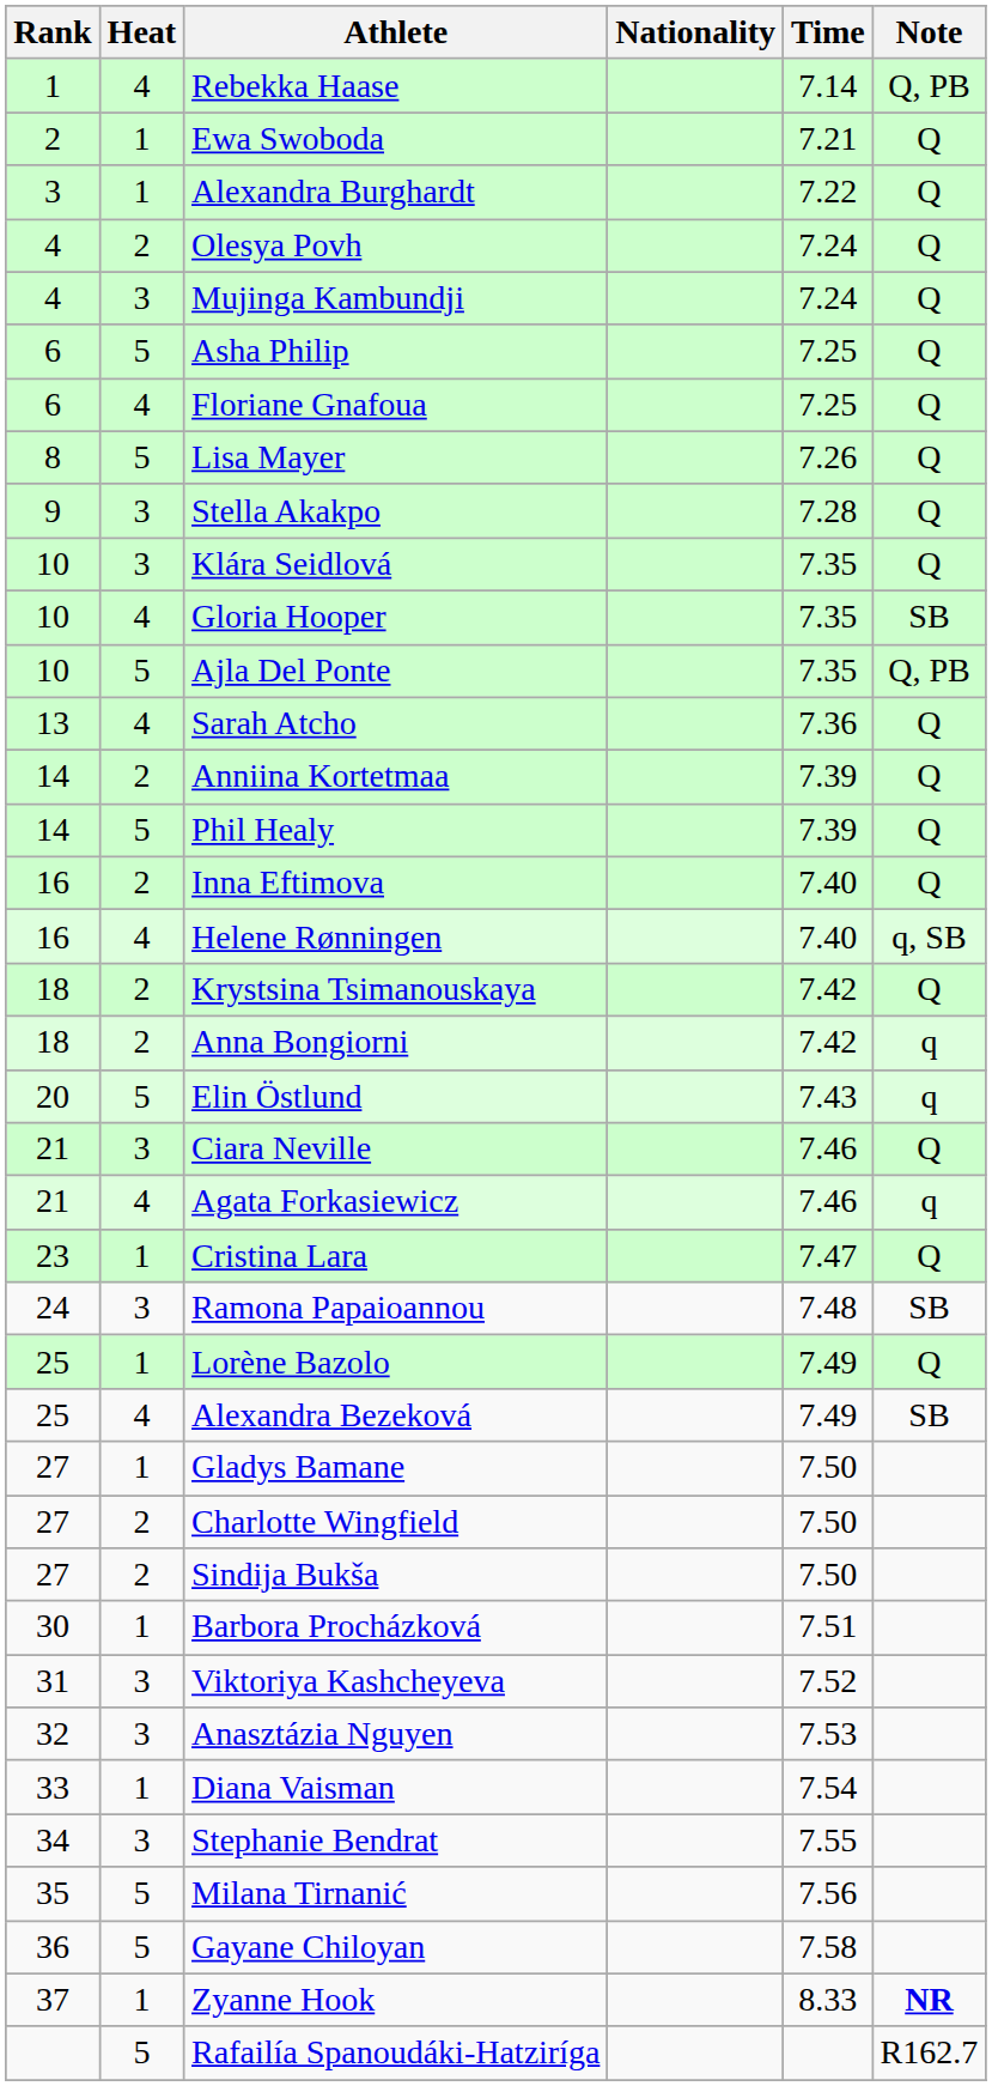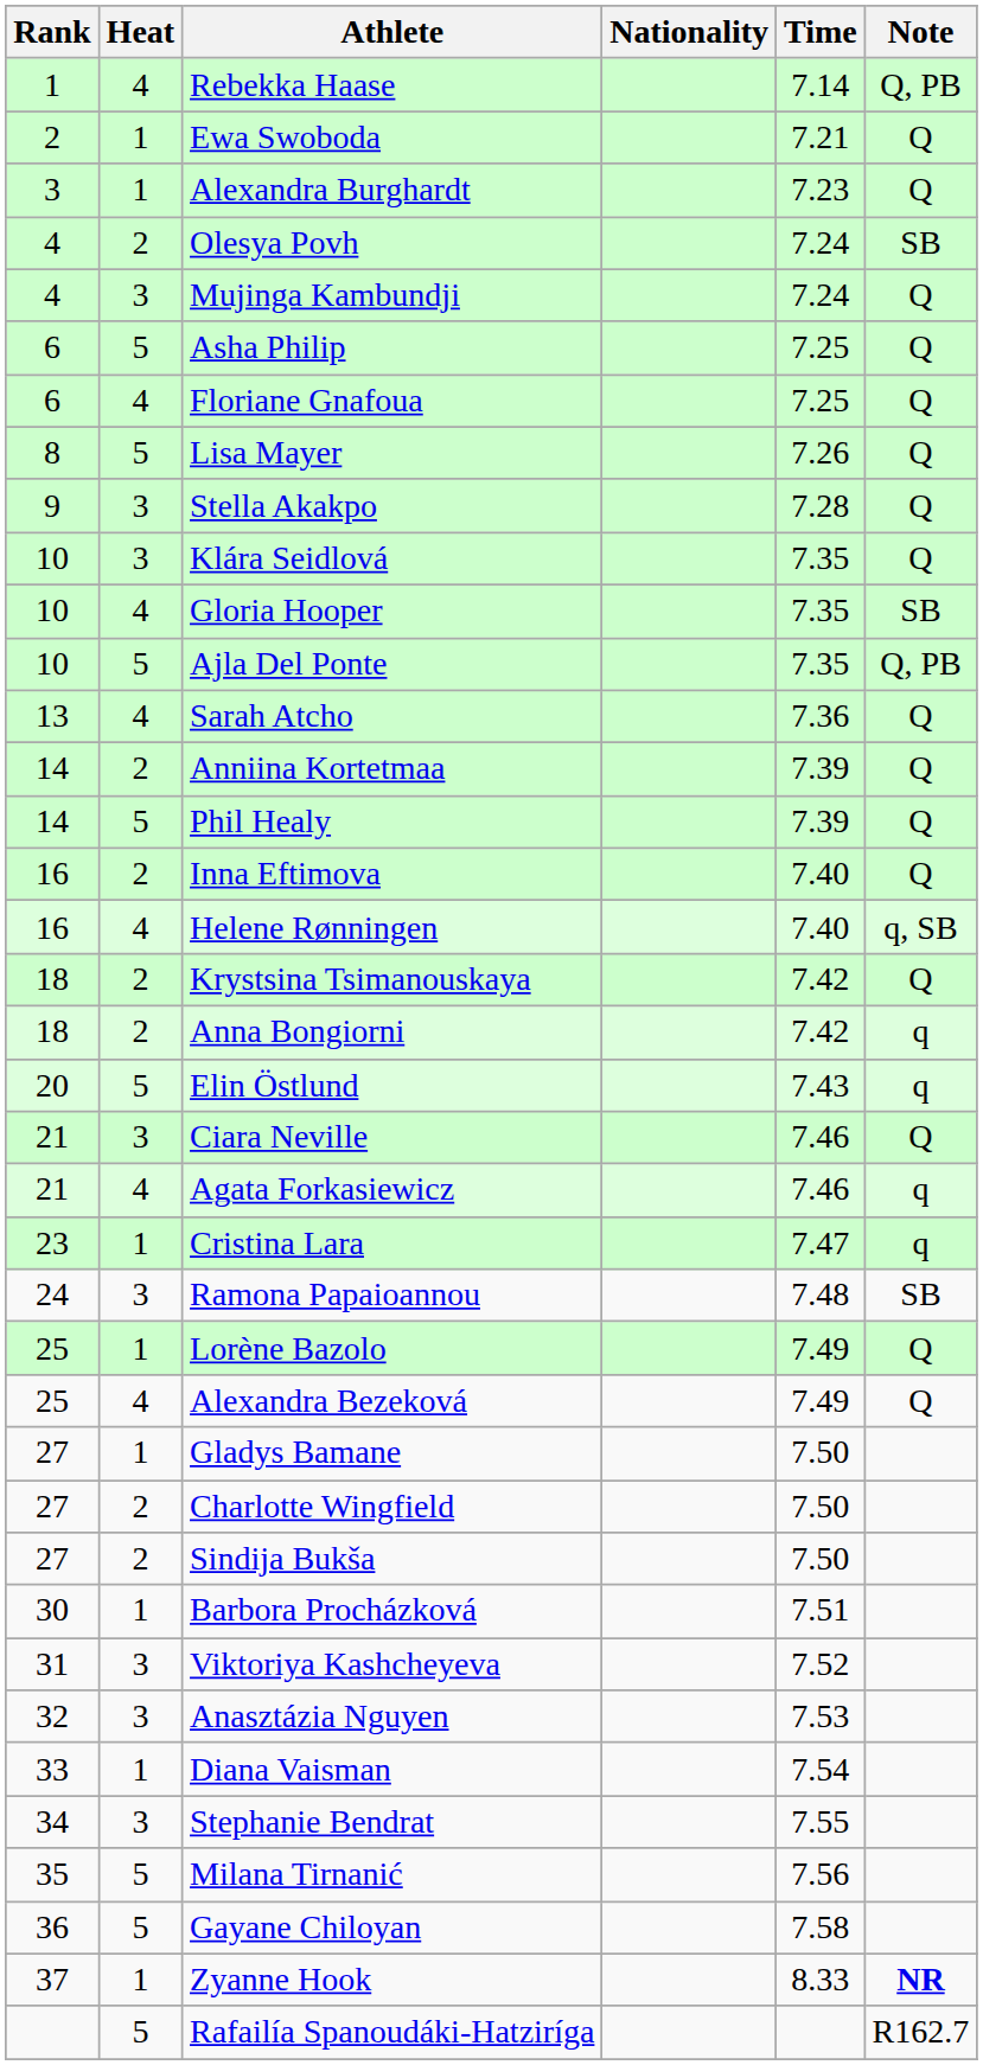 <table class="wikitable sortable" style="text-align:center">
 <tr>
 <th>Rank</th>
 <th>Heat</th>
 <th>Athlete</th>
 <th>Nationality</th>
 <th>Time</th>
 <th>Note</th>
 </tr>
 <tr bgcolor=ccffcc>
 <td>1</td>
 <td>4</td>
 <td align=left><a href='#'>Rebekka Haase</a></td>
 <td align=left></td>
 <td>7.14</td>
 <td>Q, PB</td>
 </tr>
 <tr bgcolor=ccffcc>
 <td>2</td>
 <td>1</td>
 <td align=left><a href='#'>Ewa Swoboda</a></td>
 <td align=left></td>
 <td>7.21</td>
 <td>Q</td>
 </tr>
 <tr bgcolor=ccffcc>
 <td>3</td>
 <td>1</td>
 <td align=left><a href='#'>Alexandra Burghardt</a></td>
 <td align=left></td>
-<td>7.22</td>
+<td>7.23</td>
 <td>Q</td>
 </tr>
 <tr bgcolor=ccffcc>
 <td>4</td>
 <td>2</td>
 <td align=left><a href='#'>Olesya Povh</a></td>
 <td align=left></td>
 <td>7.24</td>
-<td>Q</td>
+<td>SB</td>
 </tr>
 <tr bgcolor=ccffcc>
 <td>4</td>
 <td>3</td>
 <td align=left><a href='#'>Mujinga Kambundji</a></td>
 <td align=left></td>
 <td>7.24</td>
 <td>Q</td>
 </tr>
 <tr bgcolor=ccffcc>
 <td>6</td>
 <td>5</td>
 <td align=left><a href='#'>Asha Philip</a></td>
 <td align=left></td>
 <td>7.25</td>
 <td>Q</td>
 </tr>
 <tr bgcolor=ccffcc>
 <td>6</td>
 <td>4</td>
 <td align=left><a href='#'>Floriane Gnafoua</a></td>
 <td align=left></td>
 <td>7.25</td>
 <td>Q</td>
 </tr>
 <tr bgcolor=ccffcc>
 <td>8</td>
 <td>5</td>
 <td align=left><a href='#'>Lisa Mayer</a></td>
 <td align=left></td>
 <td>7.26</td>
 <td>Q</td>
 </tr>
 <tr bgcolor=ccffcc>
 <td>9</td>
 <td>3</td>
 <td align=left><a href='#'>Stella Akakpo</a></td>
 <td align=left></td>
 <td>7.28</td>
 <td>Q</td>
 </tr>
 <tr bgcolor=ccffcc>
 <td>10</td>
 <td>3</td>
 <td align=left><a href='#'>Klára Seidlová</a></td>
 <td align=left></td>
 <td>7.35</td>
 <td>Q</td>
 </tr>
 <tr bgcolor=ccffcc>
 <td>10</td>
 <td>4</td>
 <td align=left><a href='#'>Gloria Hooper</a></td>
 <td align=left></td>
 <td>7.35</td>
 <td>SB</td>
 </tr>
 <tr bgcolor=ccffcc>
 <td>10</td>
 <td>5</td>
 <td align=left><a href='#'>Ajla Del Ponte</a></td>
 <td align=left></td>
 <td>7.35</td>
 <td>Q, PB</td>
 </tr>
 <tr bgcolor=ccffcc>
 <td>13</td>
 <td>4</td>
 <td align=left><a href='#'>Sarah Atcho</a></td>
 <td align=left></td>
 <td>7.36</td>
 <td>Q</td>
 </tr>
 <tr bgcolor=ccffcc>
 <td>14</td>
 <td>2</td>
 <td align=left><a href='#'>Anniina Kortetmaa</a></td>
 <td align=left></td>
 <td>7.39</td>
 <td>Q</td>
 </tr>
 <tr bgcolor=ccffcc>
 <td>14</td>
 <td>5</td>
 <td align=left><a href='#'>Phil Healy</a></td>
 <td align=left></td>
 <td>7.39</td>
 <td>Q</td>
 </tr>
 <tr bgcolor=ccffcc>
 <td>16</td>
 <td>2</td>
 <td align=left><a href='#'>Inna Eftimova</a></td>
 <td align=left></td>
 <td>7.40</td>
 <td>Q</td>
 </tr>
 <tr bgcolor=ddffdd>
 <td>16</td>
 <td>4</td>
 <td align=left><a href='#'>Helene Rønningen</a></td>
 <td align=left></td>
 <td>7.40</td>
 <td>q, SB</td>
 </tr>
 <tr bgcolor=ccffcc>
 <td>18</td>
 <td>2</td>
 <td align=left><a href='#'>Krystsina Tsimanouskaya</a></td>
 <td align=left></td>
 <td>7.42</td>
 <td>Q</td>
 </tr>
 <tr bgcolor=ddffdd>
 <td>18</td>
 <td>2</td>
 <td align=left><a href='#'>Anna Bongiorni</a></td>
 <td align=left></td>
 <td>7.42</td>
 <td>q</td>
 </tr>
 <tr bgcolor=ddffdd>
 <td>20</td>
 <td>5</td>
 <td align=left><a href='#'>Elin Östlund</a></td>
 <td align=left></td>
 <td>7.43</td>
 <td>q</td>
 </tr>
 <tr bgcolor=ccffcc>
 <td>21</td>
 <td>3</td>
 <td align=left><a href='#'>Ciara Neville</a></td>
 <td align=left></td>
 <td>7.46</td>
 <td>Q</td>
 </tr>
 <tr bgcolor=ddffdd>
 <td>21</td>
 <td>4</td>
 <td align=left><a href='#'>Agata Forkasiewicz</a></td>
 <td align=left></td>
 <td>7.46</td>
 <td>q</td>
 </tr>
 <tr bgcolor=ccffcc>
 <td>23</td>
 <td>1</td>
 <td align=left><a href='#'>Cristina Lara</a></td>
 <td align=left></td>
 <td>7.47</td>
-<td>Q</td>
+<td>q</td>
 </tr>
 <tr>
 <td>24</td>
 <td>3</td>
 <td align=left><a href='#'>Ramona Papaioannou</a></td>
 <td align=left></td>
 <td>7.48</td>
 <td>SB</td>
 </tr>
 <tr bgcolor=ccffcc>
 <td>25</td>
 <td>1</td>
 <td align=left><a href='#'>Lorène Bazolo</a></td>
 <td align=left></td>
 <td>7.49</td>
 <td>Q</td>
 </tr>
 <tr>
 <td>25</td>
 <td>4</td>
 <td align=left><a href='#'>Alexandra Bezeková</a></td>
 <td align=left></td>
 <td>7.49</td>
-<td>SB</td>
+<td>Q</td>
 </tr>
 <tr>
 <td>27</td>
 <td>1</td>
 <td align=left><a href='#'>Gladys Bamane</a></td>
 <td align=left></td>
 <td>7.50</td>
 <td></td>
 </tr>
 <tr>
 <td>27</td>
 <td>2</td>
 <td align=left><a href='#'>Charlotte Wingfield</a></td>
 <td align=left></td>
 <td>7.50</td>
 <td></td>
 </tr>
 <tr>
 <td>27</td>
 <td>2</td>
 <td align=left><a href='#'>Sindija Bukša</a></td>
 <td align=left></td>
 <td>7.50</td>
 <td></td>
 </tr>
 <tr>
 <td>30</td>
 <td>1</td>
 <td align=left><a href='#'>Barbora Procházková</a></td>
 <td align=left></td>
 <td>7.51</td>
 <td></td>
 </tr>
 <tr>
 <td>31</td>
 <td>3</td>
 <td align=left><a href='#'>Viktoriya Kashcheyeva</a></td>
 <td align=left></td>
 <td>7.52</td>
 <td></td>
 </tr>
 <tr>
 <td>32</td>
 <td>3</td>
 <td align=left><a href='#'>Anasztázia Nguyen</a></td>
 <td align=left></td>
 <td>7.53</td>
 <td></td>
 </tr>
 <tr>
 <td>33</td>
 <td>1</td>
 <td align=left><a href='#'>Diana Vaisman</a></td>
 <td align=left></td>
 <td>7.54</td>
 <td></td>
 </tr>
 <tr>
 <td>34</td>
 <td>3</td>
 <td align=left><a href='#'>Stephanie Bendrat</a></td>
 <td align=left></td>
 <td>7.55</td>
 <td></td>
 </tr>
 <tr>
 <td>35</td>
 <td>5</td>
 <td align=left><a href='#'>Milana Tirnanić</a></td>
 <td align=left></td>
 <td>7.56</td>
 <td></td>
 </tr>
 <tr>
 <td>36</td>
 <td>5</td>
 <td align=left><a href='#'>Gayane Chiloyan</a></td>
 <td align=left></td>
 <td>7.58</td>
 <td></td>
 </tr>
 <tr>
 <td>37</td>
 <td>1</td>
 <td align=left><a href='#'>Zyanne Hook</a></td>
 <td align=left></td>
 <td>8.33</td>
 <td><strong><a href='#'>NR</a></strong></td>
 </tr>
 <tr>
 <td></td>
 <td>5</td>
 <td align=left><a href='#'>Rafailía Spanoudáki-Hatziríga</a></td>
 <td align=left></td>
 <td></td>
 <td>R162.7</td>
 </tr>
 <tr>
 </tr>
 </table>
